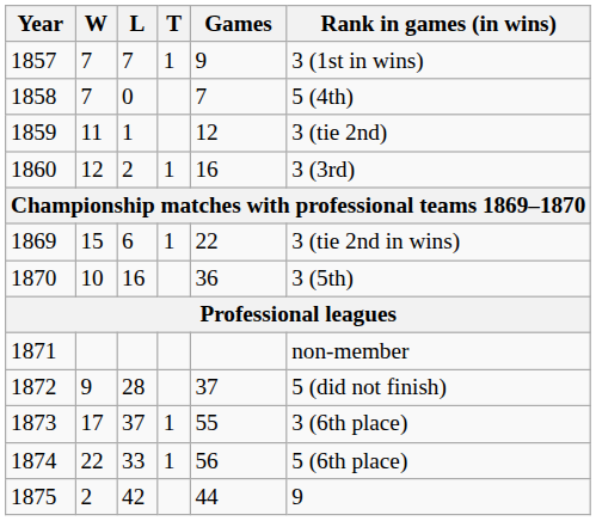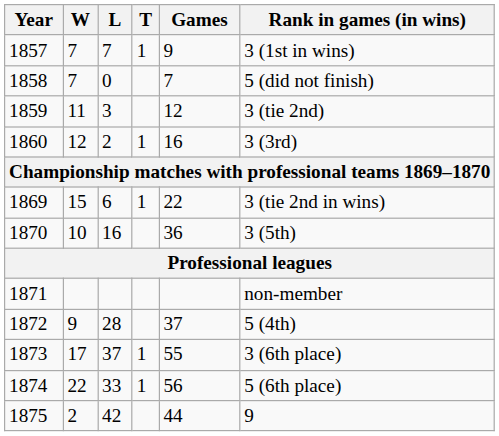 <table class="wikitable">
 <tr>
 <th>Year</th>
 <th>W</th>
 <th>L</th>
 <th>T</th>
 <th>Games</th>
 <th>Rank in games (in wins)</th>
 </tr>
 <tr>
 <td>1857</td>
 <td>7</td>
 <td>7</td>
 <td>1</td>
 <td>9</td>
 <td>3 (1st in wins)</td>
 </tr>
 <tr>
 <td>1858</td>
 <td>7</td>
 <td>0</td>
 <td></td>
 <td>7</td>
-<td>5 (4th)</td>
+<td>5 (did not finish)</td>
 </tr>
 <tr>
 <td>1859</td>
 <td>11</td>
-<td>1</td>
+<td>3</td>
 <td></td>
 <td>12</td>
 <td>3 (tie 2nd)</td>
 </tr>
 <tr>
 <td>1860</td>
 <td>12</td>
 <td>2</td>
 <td>1</td>
 <td>16</td>
 <td>3 (3rd)</td>
 </tr>
 <tr>
 <th colspan=6>Championship matches with professional teams 1869–1870</th>
 </tr>
 <tr>
 <td>1869</td>
 <td>15</td>
 <td>6</td>
 <td>1</td>
 <td>22</td>
 <td>3 (tie 2nd in wins)</td>
 </tr>
 <tr>
 <td>1870</td>
 <td>10</td>
 <td>16</td>
 <td></td>
 <td>36</td>
 <td>3 (5th)</td>
 </tr>
 <tr>
 <th colspan=6>Professional leagues</th>
 </tr>
 <tr>
 <td>1871</td>
 <td></td>
 <td></td>
 <td></td>
 <td></td>
 <td>non-member</td>
 </tr>
 <tr>
 <td>1872</td>
 <td>9</td>
 <td>28</td>
 <td></td>
 <td>37</td>
-<td>5 (did not finish)</td>
+<td>5 (4th)</td>
 </tr>
 <tr>
 <td>1873</td>
 <td>17</td>
 <td>37</td>
 <td>1</td>
 <td>55</td>
 <td>3 (6th place)</td>
 </tr>
 <tr>
 <td>1874</td>
 <td>22</td>
 <td>33</td>
 <td>1</td>
 <td>56</td>
 <td>5 (6th place)</td>
 </tr>
 <tr>
 <td>1875</td>
 <td>2</td>
 <td>42</td>
 <td></td>
 <td>44</td>
 <td>9</td>
 </tr>
 </table>
